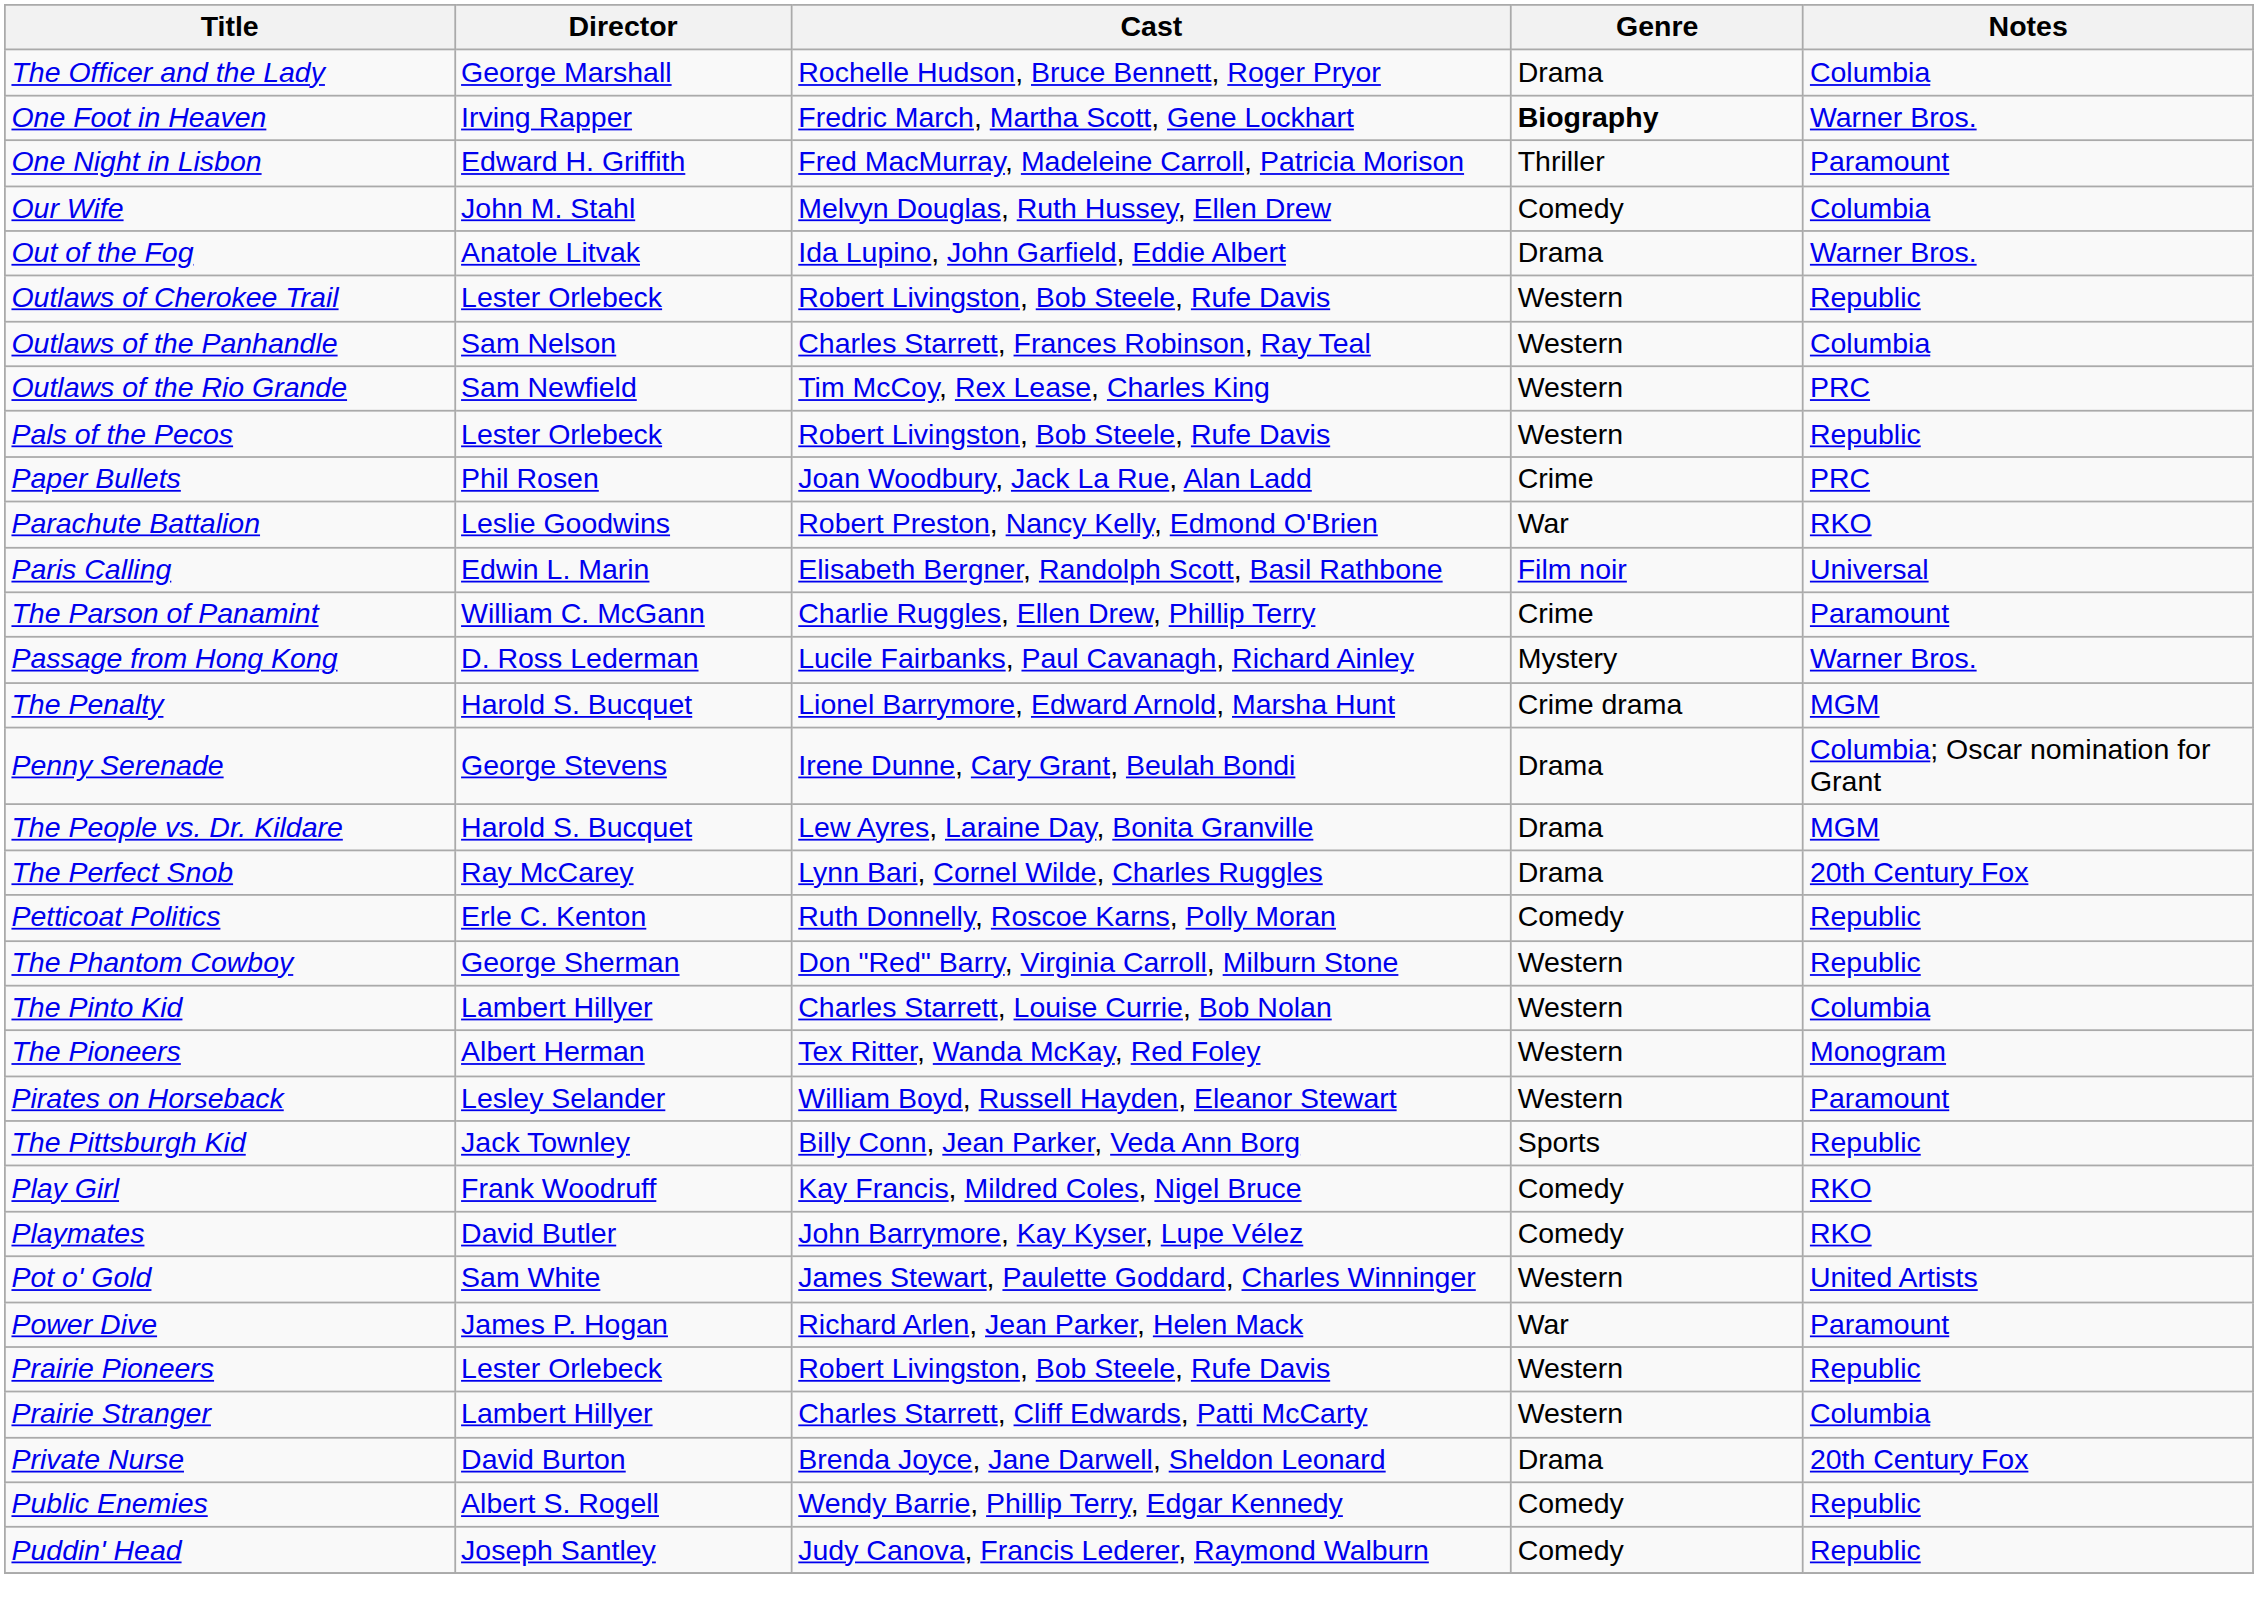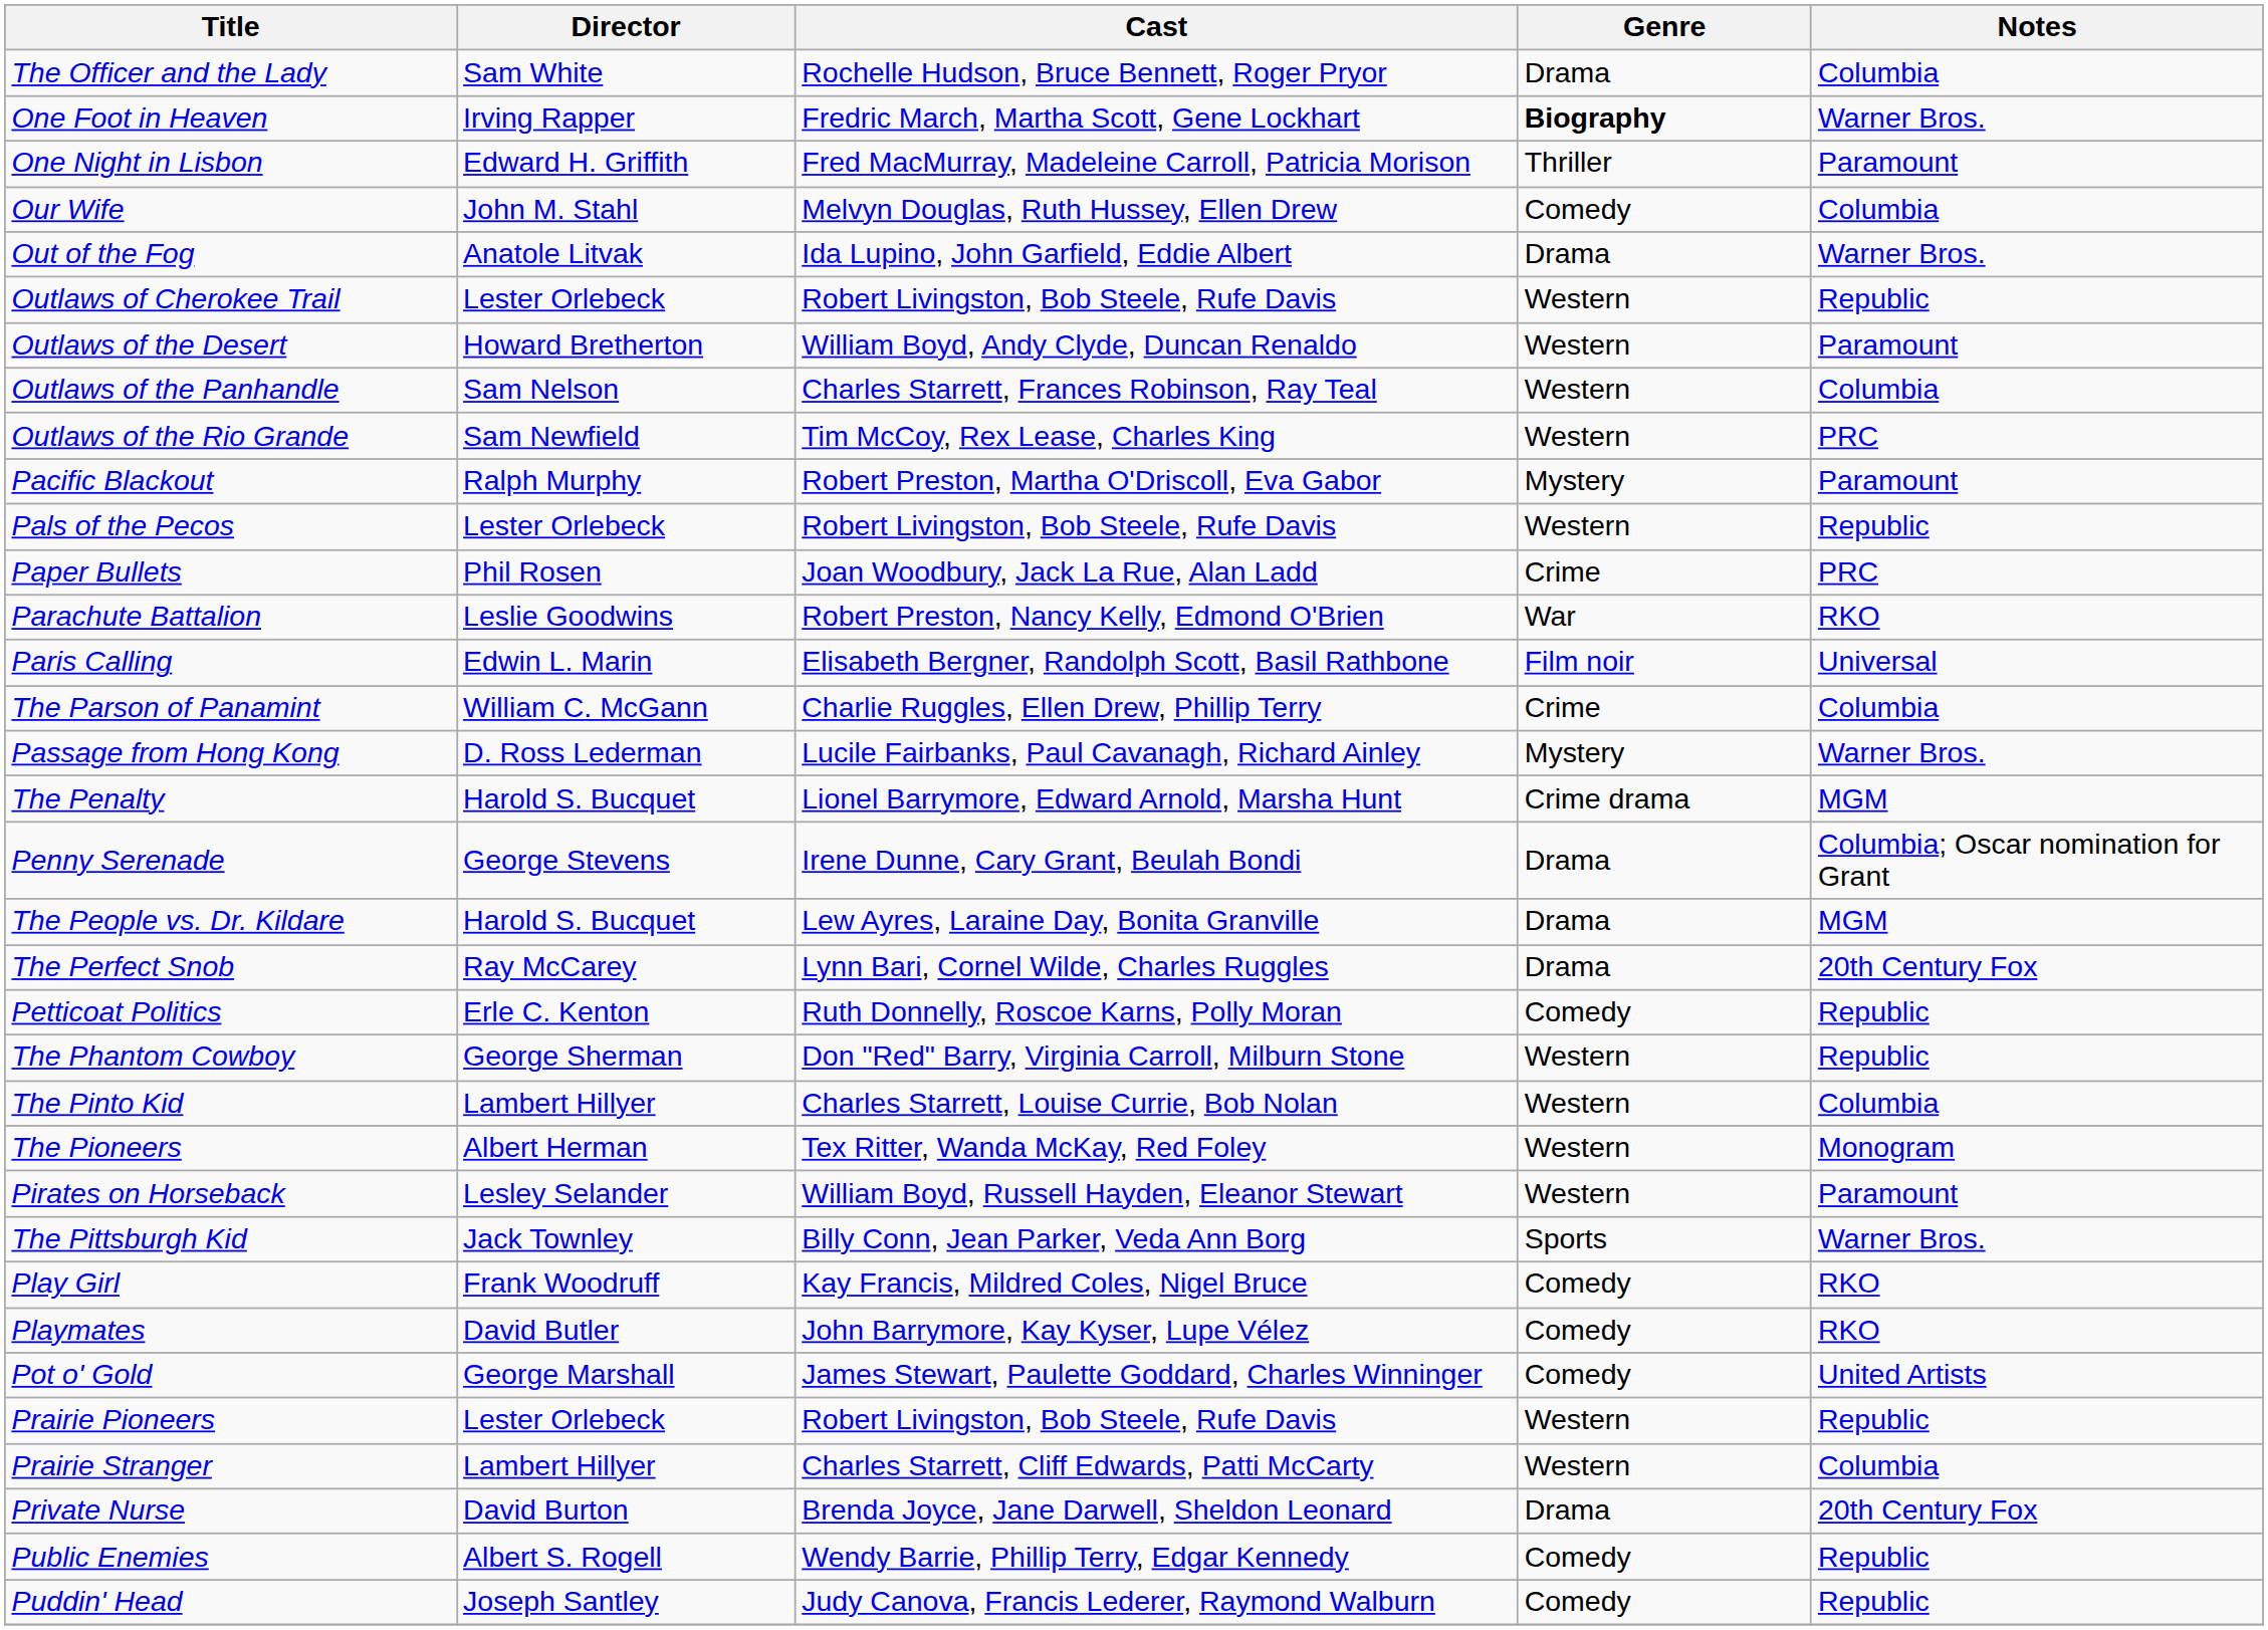 <table class="wikitable" style="width:100%;">
 <tr>
 <th style="width:20%;">Title</th>
 <th style="width:15%;">Director</th>
 <th style="width:32%;">Cast</th>
 <th style="width:13%;">Genre</th>
 <th style="width:20%;">Notes</th>
 </tr>
 <tr>
 <td><em><a href='#'>The Officer and the Lady</a></em></td>
-<td><a href='#'>George Marshall</a></td>
+<td><a href='#'>Sam White</a></td>
 <td><a href='#'>Rochelle Hudson</a>, <a href='#'>Bruce Bennett</a>, <a href='#'>Roger Pryor</a></td>
 <td>Drama</td>
 <td><a href='#'>Columbia</a></td>
 </tr>
 <tr>
 <td><em><a href='#'>One Foot in Heaven</a></em></td>
 <td><a href='#'>Irving Rapper</a></td>
 <td><a href='#'>Fredric March</a>, <a href='#'>Martha Scott</a>, <a href='#'>Gene Lockhart</a></td>
 <td><strong>Biography</strong></td>
 <td><a href='#'>Warner Bros.</a></td>
 </tr>
 <tr>
 <td><em><a href='#'>One Night in Lisbon</a></em></td>
 <td><a href='#'>Edward H. Griffith</a></td>
 <td><a href='#'>Fred MacMurray</a>, <a href='#'>Madeleine Carroll</a>, <a href='#'>Patricia Morison</a></td>
 <td>Thriller</td>
 <td><a href='#'>Paramount</a></td>
 </tr>
 <tr>
 <td><em><a href='#'>Our Wife</a></em></td>
 <td><a href='#'>John M. Stahl</a></td>
 <td><a href='#'>Melvyn Douglas</a>, <a href='#'>Ruth Hussey</a>, <a href='#'>Ellen Drew</a></td>
 <td>Comedy</td>
 <td><a href='#'>Columbia</a></td>
 </tr>
 <tr>
 <td><em><a href='#'>Out of the Fog</a></em></td>
 <td><a href='#'>Anatole Litvak</a></td>
 <td><a href='#'>Ida Lupino</a>, <a href='#'>John Garfield</a>, <a href='#'>Eddie Albert</a></td>
 <td>Drama</td>
 <td><a href='#'>Warner Bros.</a></td>
 </tr>
 <tr>
 <td><em><a href='#'>Outlaws of Cherokee Trail</a></em></td>
 <td><a href='#'>Lester Orlebeck</a></td>
 <td><a href='#'>Robert Livingston</a>, <a href='#'>Bob Steele</a>, <a href='#'>Rufe Davis</a></td>
 <td>Western</td>
 <td><a href='#'>Republic</a></td>
 </tr>
 <tr>
+<td><em><a href='#'>Outlaws of the Desert</a></em></td>
+<td><a href='#'>Howard Bretherton</a></td>
+<td><a href='#'>William Boyd</a>, <a href='#'>Andy Clyde</a>, <a href='#'>Duncan Renaldo</a></td>
+<td>Western</td>
+<td><a href='#'>Paramount</a></td>
+</tr>
+<tr>
 <td><em><a href='#'>Outlaws of the Panhandle</a></em></td>
 <td><a href='#'>Sam Nelson</a></td>
 <td><a href='#'>Charles Starrett</a>, <a href='#'>Frances Robinson</a>, <a href='#'>Ray Teal</a></td>
 <td>Western</td>
 <td><a href='#'>Columbia</a></td>
 </tr>
 <tr>
 <td><em><a href='#'>Outlaws of the Rio Grande</a></em></td>
 <td><a href='#'>Sam Newfield</a></td>
 <td><a href='#'>Tim McCoy</a>, <a href='#'>Rex Lease</a>, <a href='#'>Charles King</a></td>
 <td>Western</td>
 <td><a href='#'>PRC</a></td>
+</tr>
+<tr>
+<td><em><a href='#'>Pacific Blackout</a></em></td>
+<td><a href='#'>Ralph Murphy</a></td>
+<td><a href='#'>Robert Preston</a>, <a href='#'>Martha O'Driscoll</a>, <a href='#'>Eva Gabor</a></td>
+<td>Mystery</td>
+<td><a href='#'>Paramount</a></td>
 </tr>
 <tr>
 <td><em><a href='#'>Pals of the Pecos</a></em></td>
 <td><a href='#'>Lester Orlebeck</a></td>
 <td><a href='#'>Robert Livingston</a>, <a href='#'>Bob Steele</a>, <a href='#'>Rufe Davis</a></td>
 <td>Western</td>
 <td><a href='#'>Republic</a></td>
 </tr>
 <tr>
 <td><em><a href='#'>Paper Bullets</a></em></td>
 <td><a href='#'>Phil Rosen</a></td>
 <td><a href='#'>Joan Woodbury</a>, <a href='#'>Jack La Rue</a>, <a href='#'>Alan Ladd</a></td>
 <td>Crime</td>
 <td><a href='#'>PRC</a></td>
 </tr>
 <tr>
 <td><em><a href='#'>Parachute Battalion</a></em></td>
 <td><a href='#'>Leslie Goodwins</a></td>
 <td><a href='#'>Robert Preston</a>, <a href='#'>Nancy Kelly</a>, <a href='#'>Edmond O'Brien</a></td>
 <td>War</td>
 <td><a href='#'>RKO</a></td>
 </tr>
 <tr>
 <td><em><a href='#'>Paris Calling</a></em></td>
 <td><a href='#'>Edwin L. Marin</a></td>
 <td><a href='#'>Elisabeth Bergner</a>, <a href='#'>Randolph Scott</a>, <a href='#'>Basil Rathbone</a></td>
 <td><a href='#'>Film noir</a></td>
 <td><a href='#'>Universal</a></td>
 </tr>
 <tr>
 <td><em><a href='#'>The Parson of Panamint</a></em></td>
 <td><a href='#'>William C. McGann</a></td>
 <td><a href='#'>Charlie Ruggles</a>, <a href='#'>Ellen Drew</a>, <a href='#'>Phillip Terry</a></td>
 <td>Crime</td>
-<td><a href='#'>Paramount</a></td>
+<td><a href='#'>Columbia</a></td>
 </tr>
 <tr>
 <td><em><a href='#'>Passage from Hong Kong</a></em></td>
 <td><a href='#'>D. Ross Lederman</a></td>
 <td><a href='#'>Lucile Fairbanks</a>, <a href='#'>Paul Cavanagh</a>, <a href='#'>Richard Ainley</a></td>
 <td>Mystery</td>
 <td><a href='#'>Warner Bros.</a></td>
 </tr>
 <tr>
 <td><em><a href='#'>The Penalty</a></em></td>
 <td><a href='#'>Harold S. Bucquet</a></td>
 <td><a href='#'>Lionel Barrymore</a>, <a href='#'>Edward Arnold</a>, <a href='#'>Marsha Hunt</a></td>
 <td>Crime drama</td>
 <td><a href='#'>MGM</a></td>
 </tr>
 <tr>
 <td><em><a href='#'>Penny Serenade</a></em></td>
 <td><a href='#'>George Stevens</a></td>
 <td><a href='#'>Irene Dunne</a>, <a href='#'>Cary Grant</a>, <a href='#'>Beulah Bondi</a></td>
 <td>Drama</td>
 <td><a href='#'>Columbia</a>; Oscar nomination for Grant</td>
 </tr>
 <tr>
 <td><em><a href='#'>The People vs. Dr. Kildare</a></em></td>
 <td><a href='#'>Harold S. Bucquet</a></td>
 <td><a href='#'>Lew Ayres</a>, <a href='#'>Laraine Day</a>, <a href='#'>Bonita Granville</a></td>
 <td>Drama</td>
 <td><a href='#'>MGM</a></td>
 </tr>
 <tr>
 <td><em><a href='#'>The Perfect Snob</a></em></td>
 <td><a href='#'>Ray McCarey</a></td>
 <td><a href='#'>Lynn Bari</a>, <a href='#'>Cornel Wilde</a>, <a href='#'>Charles Ruggles</a></td>
 <td>Drama</td>
 <td><a href='#'>20th Century Fox</a></td>
 </tr>
 <tr>
 <td><em><a href='#'>Petticoat Politics</a></em></td>
 <td><a href='#'>Erle C. Kenton</a></td>
 <td><a href='#'>Ruth Donnelly</a>, <a href='#'>Roscoe Karns</a>, <a href='#'>Polly Moran</a></td>
 <td>Comedy</td>
 <td><a href='#'>Republic</a></td>
 </tr>
 <tr>
 <td><em><a href='#'>The Phantom Cowboy</a></em></td>
 <td><a href='#'>George Sherman</a></td>
 <td><a href='#'>Don "Red" Barry</a>, <a href='#'>Virginia Carroll</a>, <a href='#'>Milburn Stone</a></td>
 <td>Western</td>
 <td><a href='#'>Republic</a></td>
 </tr>
 <tr>
 <td><em><a href='#'>The Pinto Kid</a></em></td>
 <td><a href='#'>Lambert Hillyer</a></td>
 <td><a href='#'>Charles Starrett</a>, <a href='#'>Louise Currie</a>, <a href='#'>Bob Nolan</a></td>
 <td>Western</td>
 <td><a href='#'>Columbia</a></td>
 </tr>
 <tr>
 <td><em><a href='#'>The Pioneers</a></em></td>
 <td><a href='#'>Albert Herman</a></td>
 <td><a href='#'>Tex Ritter</a>, <a href='#'>Wanda McKay</a>, <a href='#'>Red Foley</a></td>
 <td>Western</td>
 <td><a href='#'>Monogram</a></td>
 </tr>
 <tr>
 <td><em><a href='#'>Pirates on Horseback</a></em></td>
 <td><a href='#'>Lesley Selander</a></td>
 <td><a href='#'>William Boyd</a>, <a href='#'>Russell Hayden</a>, <a href='#'>Eleanor Stewart</a></td>
 <td>Western</td>
 <td><a href='#'>Paramount</a></td>
 </tr>
 <tr>
 <td><em><a href='#'>The Pittsburgh Kid</a></em></td>
 <td><a href='#'>Jack Townley</a></td>
 <td><a href='#'>Billy Conn</a>, <a href='#'>Jean Parker</a>, <a href='#'>Veda Ann Borg</a></td>
 <td>Sports</td>
-<td><a href='#'>Republic</a></td>
+<td><a href='#'>Warner Bros.</a></td>
 </tr>
 <tr>
 <td><em><a href='#'>Play Girl</a></em></td>
 <td><a href='#'>Frank Woodruff</a></td>
 <td><a href='#'>Kay Francis</a>, <a href='#'>Mildred Coles</a>, <a href='#'>Nigel Bruce</a></td>
 <td>Comedy</td>
 <td><a href='#'>RKO</a></td>
 </tr>
 <tr>
 <td><em><a href='#'>Playmates</a></em></td>
 <td><a href='#'>David Butler</a></td>
 <td><a href='#'>John Barrymore</a>, <a href='#'>Kay Kyser</a>, <a href='#'>Lupe Vélez</a></td>
 <td>Comedy</td>
 <td><a href='#'>RKO</a></td>
 </tr>
 <tr>
 <td><em><a href='#'>Pot o' Gold</a></em></td>
-<td><a href='#'>Sam White</a></td>
+<td><a href='#'>George Marshall</a></td>
 <td><a href='#'>James Stewart</a>, <a href='#'>Paulette Goddard</a>, <a href='#'>Charles Winninger</a></td>
-<td>Western</td>
+<td>Comedy</td>
 <td><a href='#'>United Artists</a></td>
-</tr>
-<tr>
-<td><em><a href='#'>Power Dive</a></em></td>
-<td><a href='#'>James P. Hogan</a></td>
-<td><a href='#'>Richard Arlen</a>, <a href='#'>Jean Parker</a>, <a href='#'>Helen Mack</a></td>
-<td>War</td>
-<td><a href='#'>Paramount</a></td>
 </tr>
 <tr>
 <td><em><a href='#'>Prairie Pioneers</a></em></td>
 <td><a href='#'>Lester Orlebeck</a></td>
 <td><a href='#'>Robert Livingston</a>, <a href='#'>Bob Steele</a>, <a href='#'>Rufe Davis</a></td>
 <td>Western</td>
 <td><a href='#'>Republic</a></td>
 </tr>
 <tr>
 <td><em><a href='#'>Prairie Stranger</a></em></td>
 <td><a href='#'>Lambert Hillyer</a></td>
 <td><a href='#'>Charles Starrett</a>, <a href='#'>Cliff Edwards</a>, <a href='#'>Patti McCarty</a></td>
 <td>Western</td>
 <td><a href='#'>Columbia</a></td>
 </tr>
 <tr>
 <td><em><a href='#'>Private Nurse</a></em></td>
 <td><a href='#'>David Burton</a></td>
 <td><a href='#'>Brenda Joyce</a>, <a href='#'>Jane Darwell</a>, <a href='#'>Sheldon Leonard</a></td>
 <td>Drama</td>
 <td><a href='#'>20th Century Fox</a></td>
 </tr>
 <tr>
 <td><em><a href='#'>Public Enemies</a></em></td>
 <td><a href='#'>Albert S. Rogell</a></td>
 <td><a href='#'>Wendy Barrie</a>, <a href='#'>Phillip Terry</a>, <a href='#'>Edgar Kennedy</a></td>
 <td>Comedy</td>
 <td><a href='#'>Republic</a></td>
 </tr>
 <tr>
 <td><em><a href='#'>Puddin' Head</a></em></td>
 <td><a href='#'>Joseph Santley</a></td>
 <td><a href='#'>Judy Canova</a>, <a href='#'>Francis Lederer</a>, <a href='#'>Raymond Walburn</a></td>
 <td>Comedy</td>
 <td><a href='#'>Republic</a></td>
 </tr>
 <tr>
 </tr>
 </table>
